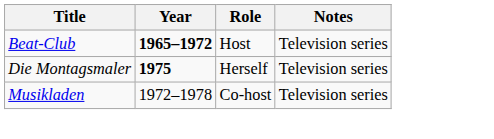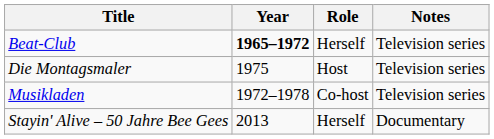 <table class="wikitable">
 <tr>
 <th>Title</th>
 <th>Year</th>
 <th>Role</th>
 <th>Notes</th>
 </tr>
 <tr>
 <td><em><a href='#'>Beat-Club</a></em></td>
 <td><strong>1965–1972</strong></td>
-<td>Host</td>
+<td>Herself</td>
 <td>Television series</td>
 </tr>
 <tr>
 <td><em>Die Montagsmaler</em></td>
-<td><strong>1975</strong></td>
-<td>Herself</td>
+<td>1975</td>
+<td>Host</td>
 <td>Television series</td>
 </tr>
 <tr>
 <td><em><a href='#'>Musikladen</a></em></td>
 <td>1972–1978</td>
 <td>Co-host</td>
 <td>Television series</td>
 </tr>
+<tr>
+<td><em>Stayin' Alive – 50 Jahre Bee Gees</em></td>
+<td>2013</td>
+<td>Herself</td>
+<td>Documentary</td>
+</tr>
 </table>
